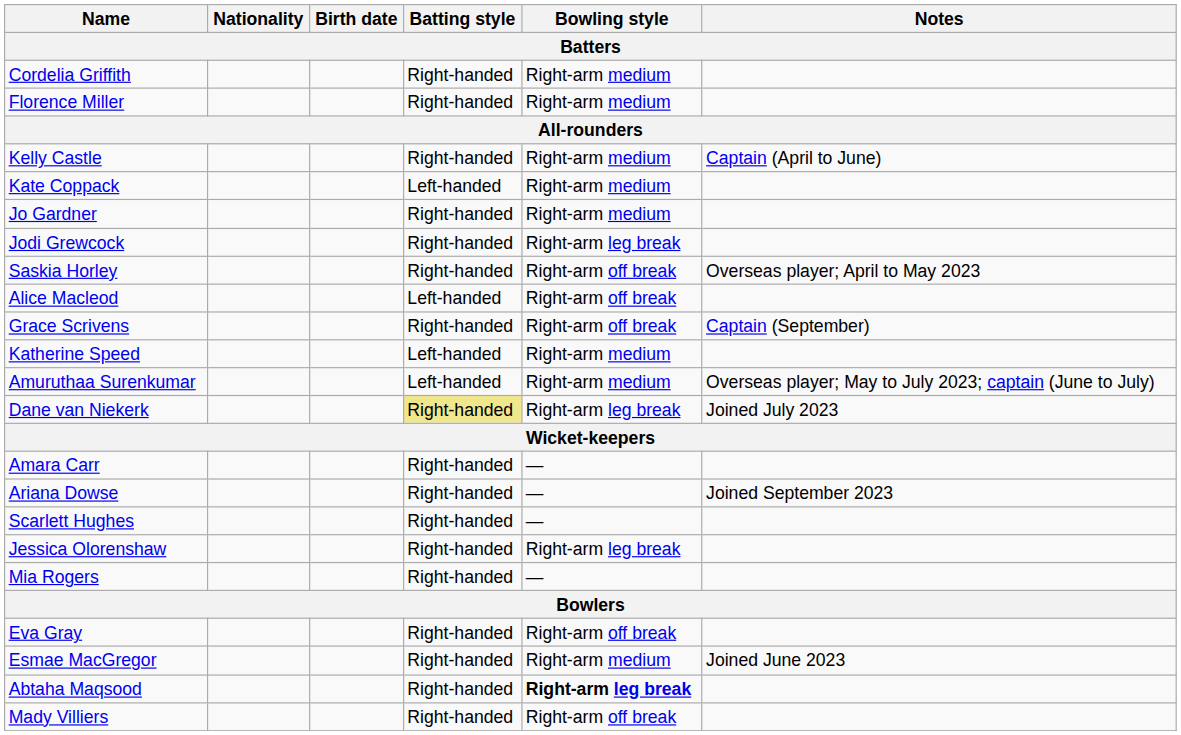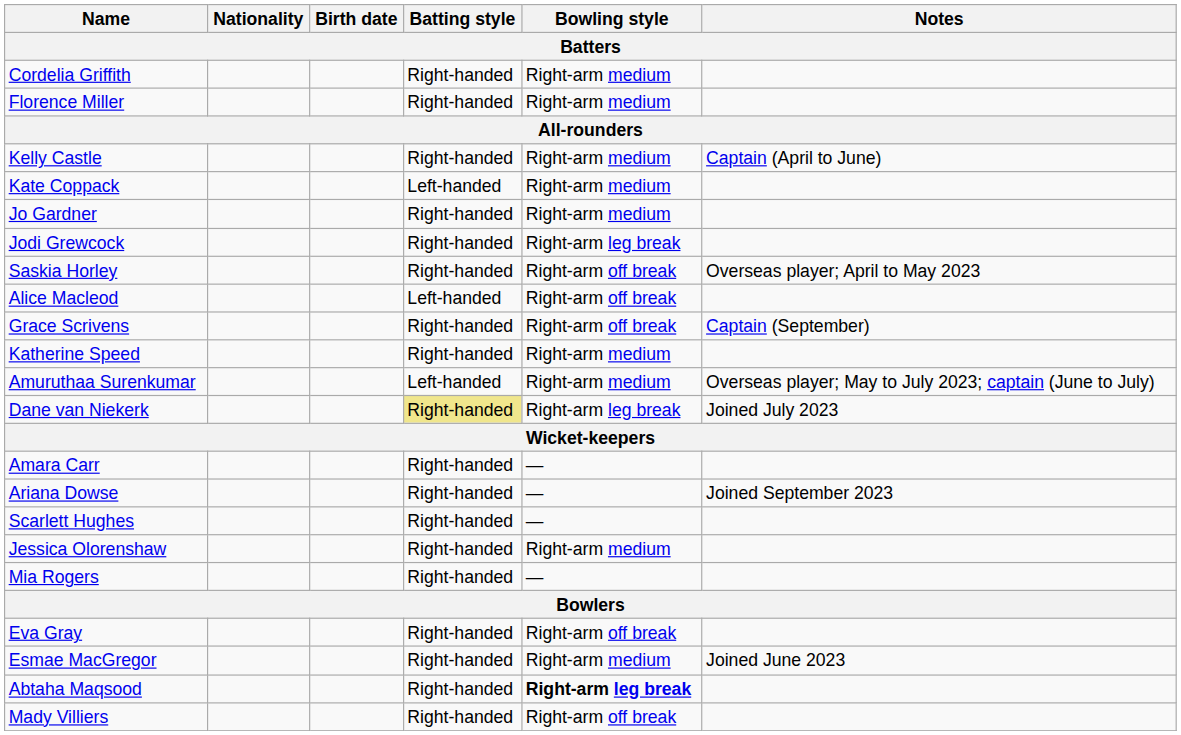 <table class="wikitable"  style="font-size:95%; width:80%;">
 <tr>
 <th>Name</th>
 <th>Nationality</th>
 <th>Birth date</th>
 <th>Batting style</th>
 <th>Bowling style</th>
 <th>Notes</th>
 </tr>
 <tr>
 <th colspan="7">Batters</th>
 </tr>
 <tr>
 <td><a href='#'>Cordelia Griffith</a></td>
 <td></td>
 <td></td>
 <td>Right-handed</td>
 <td>Right-arm <a href='#'>medium</a></td>
 <td></td>
 </tr>
 <tr>
 <td><a href='#'>Florence Miller</a></td>
 <td></td>
 <td></td>
 <td>Right-handed</td>
 <td>Right-arm <a href='#'>medium</a></td>
 <td></td>
 </tr>
 <tr>
 <th colspan="7">All-rounders</th>
 </tr>
 <tr>
 <td><a href='#'>Kelly Castle</a></td>
 <td></td>
 <td></td>
 <td>Right-handed</td>
 <td>Right-arm <a href='#'>medium</a></td>
 <td><a href='#'>Captain</a> (April to June)</td>
 </tr>
 <tr>
 <td><a href='#'>Kate Coppack</a></td>
 <td></td>
 <td></td>
 <td>Left-handed</td>
 <td>Right-arm <a href='#'>medium</a></td>
 <td></td>
 </tr>
 <tr>
 <td><a href='#'>Jo Gardner</a></td>
 <td></td>
 <td></td>
 <td>Right-handed</td>
 <td>Right-arm <a href='#'>medium</a></td>
 <td></td>
 </tr>
 <tr>
 <td><a href='#'>Jodi Grewcock</a></td>
 <td></td>
 <td></td>
 <td>Right-handed</td>
 <td>Right-arm <a href='#'>leg break</a></td>
 <td></td>
 </tr>
 <tr>
 <td><a href='#'>Saskia Horley</a></td>
 <td></td>
 <td></td>
 <td>Right-handed</td>
 <td>Right-arm <a href='#'>off break</a></td>
 <td>Overseas player; April to May 2023</td>
 </tr>
 <tr>
 <td><a href='#'>Alice Macleod</a></td>
 <td></td>
 <td></td>
 <td>Left-handed</td>
 <td>Right-arm <a href='#'>off break</a></td>
 <td></td>
 </tr>
 <tr>
 <td><a href='#'>Grace Scrivens</a></td>
 <td></td>
 <td></td>
 <td>Right-handed</td>
 <td>Right-arm <a href='#'>off break</a></td>
 <td><a href='#'>Captain</a> (September)</td>
 </tr>
 <tr>
 <td><a href='#'>Katherine Speed</a></td>
 <td></td>
 <td></td>
-<td>Left-handed</td>
+<td>Right-handed</td>
 <td>Right-arm <a href='#'>medium</a></td>
 <td></td>
 </tr>
 <tr>
 <td><a href='#'>Amuruthaa Surenkumar</a></td>
 <td></td>
 <td></td>
 <td>Left-handed</td>
 <td>Right-arm <a href='#'>medium</a></td>
 <td>Overseas player; May to July 2023; <a href='#'>captain</a> (June to July)</td>
 </tr>
 <tr>
 <td><a href='#'>Dane van Niekerk</a></td>
 <td></td>
 <td></td>
 <td style="background: khaki;">Right-handed</td>
 <td>Right-arm <a href='#'>leg break</a></td>
 <td>Joined July 2023</td>
 </tr>
 <tr>
 <th colspan="7">Wicket-keepers</th>
 </tr>
 <tr>
 <td><a href='#'>Amara Carr</a></td>
 <td></td>
 <td></td>
 <td>Right-handed</td>
 <td>—</td>
 <td></td>
 </tr>
 <tr>
 <td><a href='#'>Ariana Dowse</a></td>
 <td></td>
 <td></td>
 <td>Right-handed</td>
 <td>—</td>
 <td>Joined September 2023</td>
 </tr>
 <tr>
 <td><a href='#'>Scarlett Hughes</a></td>
 <td></td>
 <td></td>
 <td>Right-handed</td>
 <td>—</td>
 <td></td>
 </tr>
 <tr>
 <td><a href='#'>Jessica Olorenshaw</a></td>
 <td></td>
 <td></td>
 <td>Right-handed</td>
-<td>Right-arm <a href='#'>leg break</a></td>
+<td>Right-arm <a href='#'>medium</a></td>
 <td></td>
 </tr>
 <tr>
 <td><a href='#'>Mia Rogers</a></td>
 <td></td>
 <td></td>
 <td>Right-handed</td>
 <td>—</td>
 <td></td>
 </tr>
 <tr>
 <th colspan="7">Bowlers</th>
 </tr>
 <tr>
 <td><a href='#'>Eva Gray</a></td>
 <td></td>
 <td></td>
 <td>Right-handed</td>
 <td>Right-arm <a href='#'>off break</a></td>
 <td></td>
 </tr>
 <tr>
 <td><a href='#'>Esmae MacGregor</a></td>
 <td></td>
 <td></td>
 <td>Right-handed</td>
 <td>Right-arm <a href='#'>medium</a></td>
 <td>Joined June 2023</td>
 </tr>
 <tr>
 <td><a href='#'>Abtaha Maqsood</a></td>
 <td></td>
 <td></td>
 <td>Right-handed</td>
 <td><strong>Right-arm <a href='#'>leg break</a></strong></td>
 <td></td>
 </tr>
 <tr>
 <td><a href='#'>Mady Villiers</a></td>
 <td></td>
 <td></td>
 <td>Right-handed</td>
 <td>Right-arm <a href='#'>off break</a></td>
 <td></td>
 </tr>
 </table>
